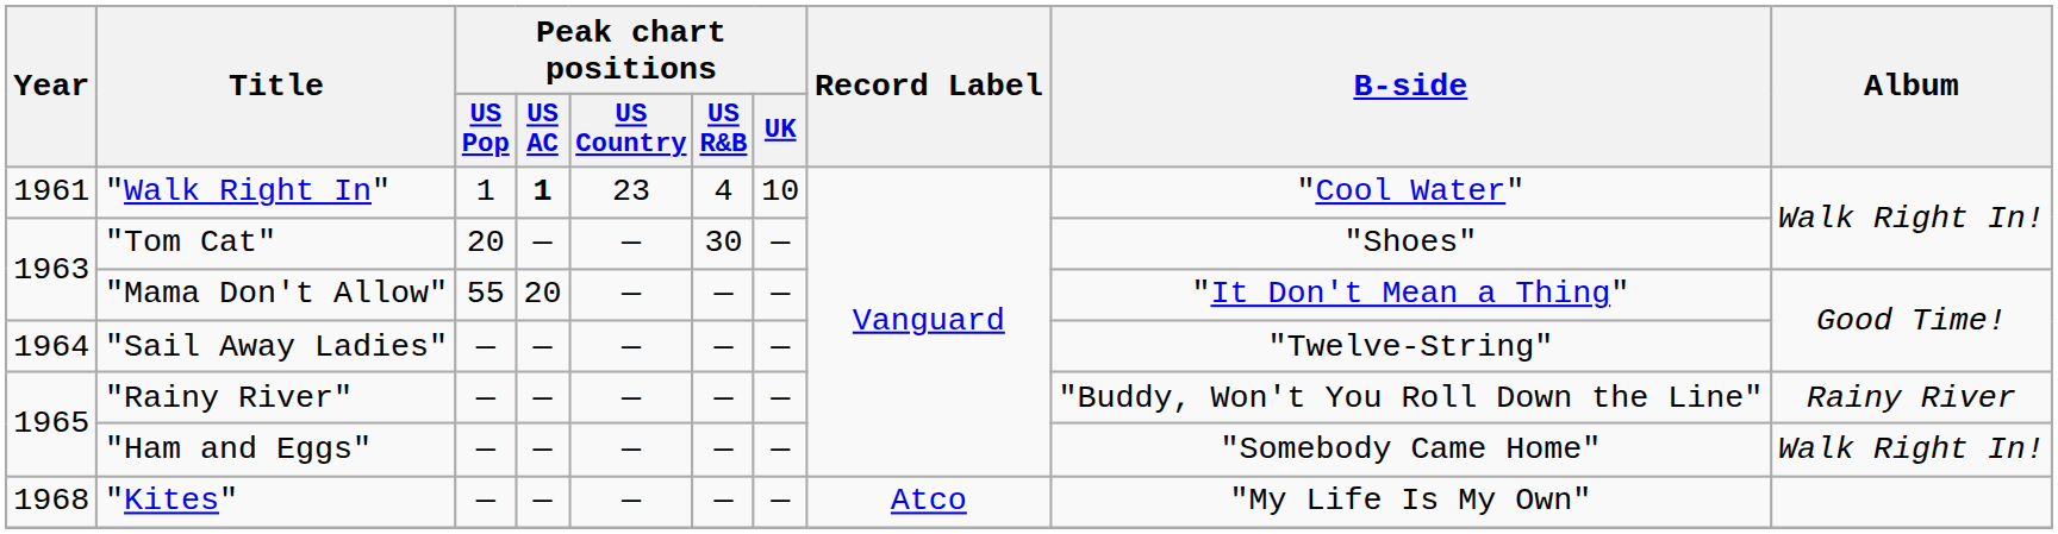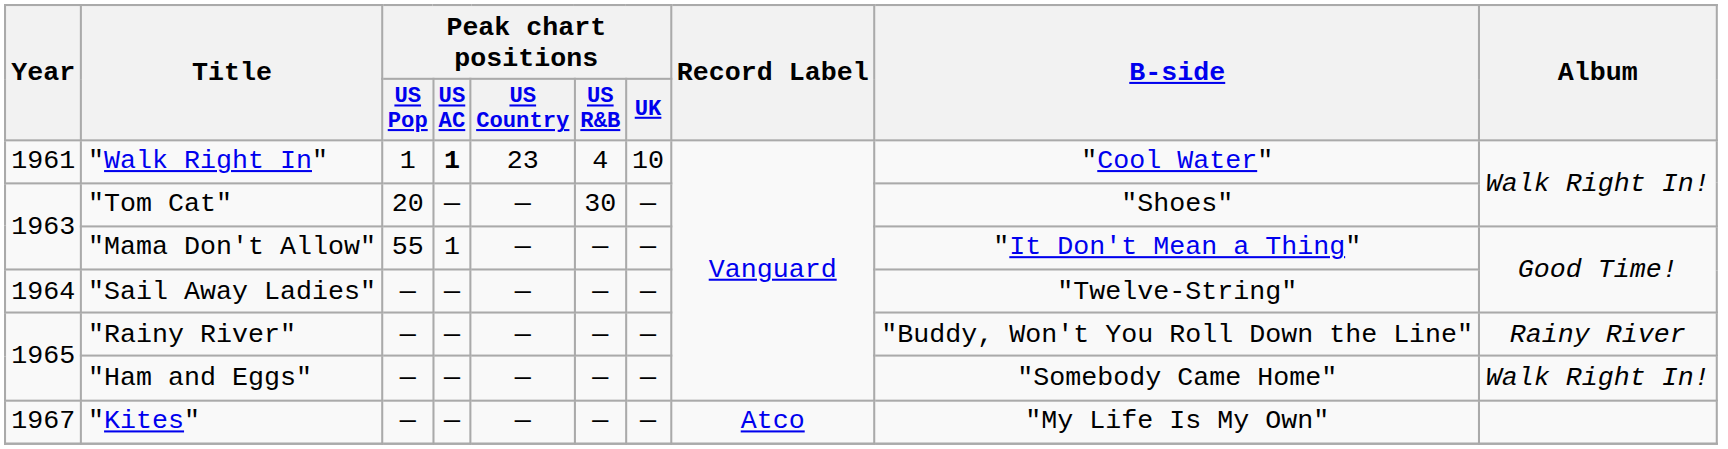 <table class="wikitable" style=text-align:center;>
 <tr>
 <th rowspan="2">Year</th>
 <th rowspan="2">Title</th>
 <th colspan="5">Peak chart<br>positions</th>
 <th rowspan="2">Record Label</th>
 <th rowspan="2"><a href='#'>B-side</a></th>
 <th rowspan="2">Album</th>
 </tr>
 <tr style="font-size:smaller;">
 <th align=centre><a href='#'>US<br>Pop</a></th>
 <th align=centre><a href='#'>US<br>AC</a></th>
 <th align=centre><a href='#'>US<br>Country</a></th>
 <th align=centre><a href='#'>US<br>R&B</a></th>
 <th align=centre><a href='#'>UK</a></th>
 </tr>
 <tr>
 <td rowspan="1">1961</td>
 <td align=left>"<a href='#'>Walk Right In</a>"</td>
 <td>1</td>
 <td><strong>1</strong></td>
 <td>23</td>
 <td>4</td>
 <td>10</td>
 <td rowspan="6"><a href='#'>Vanguard</a></td>
 <td rowspan="1">"<a href='#'>Cool Water</a>"</td>
 <td rowspan="2"><em>Walk Right In!</em></td>
 </tr>
 <tr>
 <td rowspan="2">1963</td>
 <td align=left>"Tom Cat"</td>
 <td>20</td>
 <td>—</td>
 <td>—</td>
 <td>30</td>
 <td>—</td>
 <td rowspan="1">"Shoes"</td>
 </tr>
 <tr>
 <td align=left>"Mama Don't Allow"</td>
 <td>55</td>
-<td>20</td>
+<td>1</td>
 <td>—</td>
 <td>—</td>
 <td>—</td>
 <td rowspan="1">"<a href='#'>It Don't Mean a Thing</a>"</td>
 <td rowspan="2"><em>Good Time!</em></td>
 </tr>
 <tr>
 <td rowspan="1">1964</td>
 <td align=left>"Sail Away Ladies"</td>
 <td>—</td>
 <td>—</td>
 <td>—</td>
 <td>—</td>
 <td>—</td>
 <td rowspan="1">"Twelve-String"</td>
 </tr>
 <tr>
 <td rowspan="2">1965</td>
 <td align=left>"Rainy River"</td>
 <td>—</td>
 <td>—</td>
 <td>—</td>
 <td>—</td>
 <td>—</td>
 <td rowspan="1">"Buddy, Won't You Roll Down the Line"</td>
 <td rowspan="1"><em>Rainy River</em></td>
 </tr>
 <tr>
 <td align=left>"Ham and Eggs"</td>
 <td>—</td>
 <td>—</td>
 <td>—</td>
 <td>—</td>
 <td>—</td>
 <td rowspan="1">"Somebody Came Home"</td>
 <td rowspan="1"><em>Walk Right In!</em></td>
 </tr>
 <tr>
-<td rowspan="1">1968</td>
+<td rowspan="1">1967</td>
 <td align=left>"<a href='#'>Kites</a>"</td>
 <td>—</td>
 <td>—</td>
 <td>—</td>
 <td>—</td>
 <td>—</td>
 <td rowspan="1"><a href='#'>Atco</a></td>
 <td rowspan="1">"My Life Is My Own"</td>
 <td rowspan="1"></td>
 </tr>
 <tr>
 </tr>
 </table>
